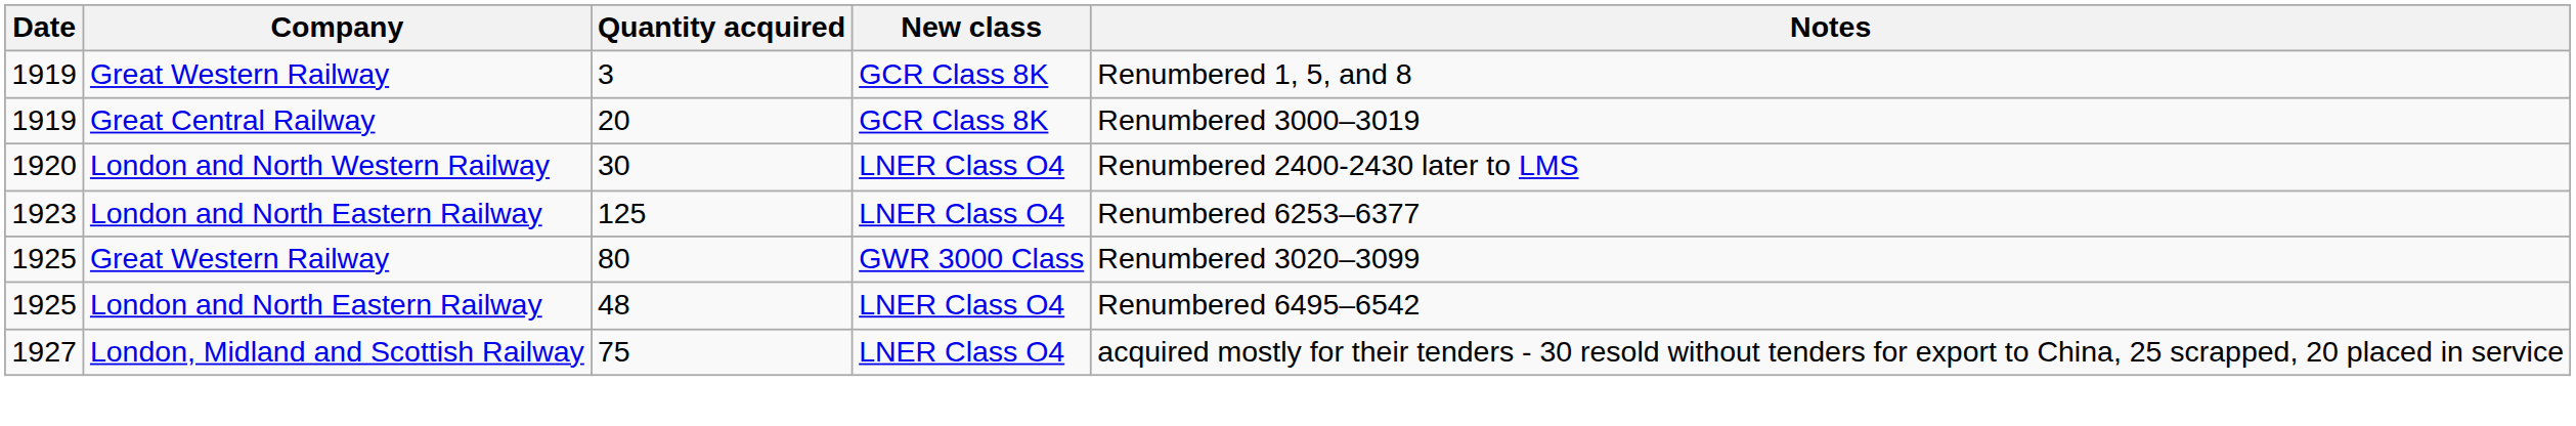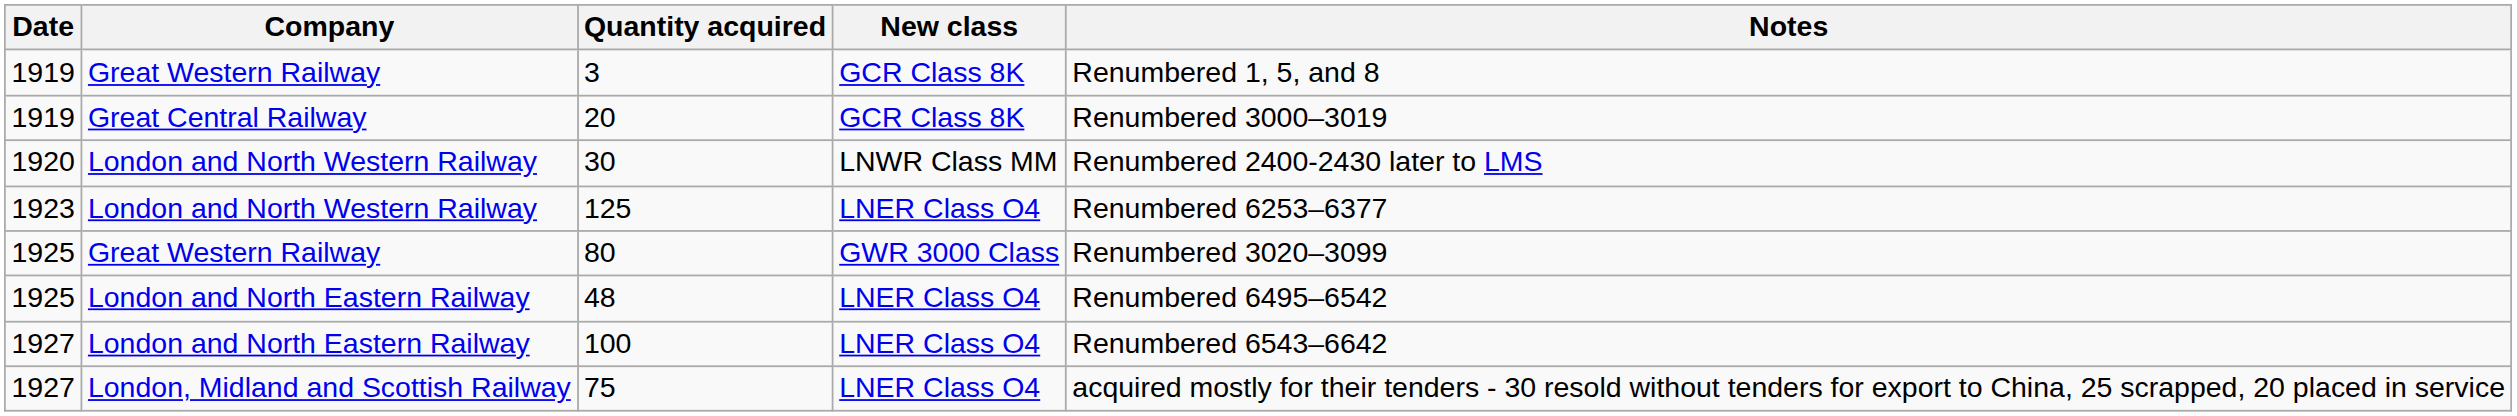 <table class="wikitable sortable">
 <tr>
 <th>Date</th>
 <th>Company</th>
 <th>Quantity acquired</th>
 <th>New class</th>
 <th>Notes</th>
 </tr>
 <tr>
 <td>1919</td>
 <td><a href='#'>Great Western Railway</a></td>
 <td>3</td>
 <td><a href='#'>GCR Class 8K</a></td>
 <td>Renumbered 1, 5, and 8</td>
 </tr>
 <tr>
 <td>1919</td>
 <td><a href='#'>Great Central Railway</a></td>
 <td>20</td>
 <td><a href='#'>GCR Class 8K</a></td>
 <td>Renumbered 3000–3019</td>
 </tr>
 <tr>
 <td>1920</td>
 <td><a href='#'>London and North Western Railway</a></td>
 <td>30</td>
-<td><a href='#'>LNER Class O4</a></td>
+<td>LNWR Class MM</td>
 <td>Renumbered 2400-2430 later to <a href='#'>LMS</a></td>
 </tr>
 <tr>
 <td>1923</td>
-<td><a href='#'>London and North Eastern Railway</a></td>
+<td><a href='#'>London and North Western Railway</a></td>
 <td>125</td>
 <td><a href='#'>LNER Class O4</a></td>
 <td>Renumbered 6253–6377</td>
 </tr>
 <tr>
 <td>1925</td>
 <td><a href='#'>Great Western Railway</a></td>
 <td>80</td>
 <td><a href='#'>GWR 3000 Class</a></td>
 <td>Renumbered 3020–3099</td>
 </tr>
 <tr>
 <td>1925</td>
 <td><a href='#'>London and North Eastern Railway</a></td>
 <td>48</td>
 <td><a href='#'>LNER Class O4</a></td>
 <td>Renumbered 6495–6542</td>
 </tr>
 <tr>
 <td>1927</td>
+<td><a href='#'>London and North Eastern Railway</a></td>
+<td>100</td>
+<td><a href='#'>LNER Class O4</a></td>
+<td>Renumbered 6543–6642</td>
+</tr>
+<tr>
+<td>1927</td>
 <td><a href='#'>London, Midland and Scottish Railway</a></td>
 <td>75</td>
 <td><a href='#'>LNER Class O4</a></td>
 <td>acquired mostly for their tenders - 30 resold without tenders for export to China, 25 scrapped, 20 placed in service</td>
 </tr>
 </table>
